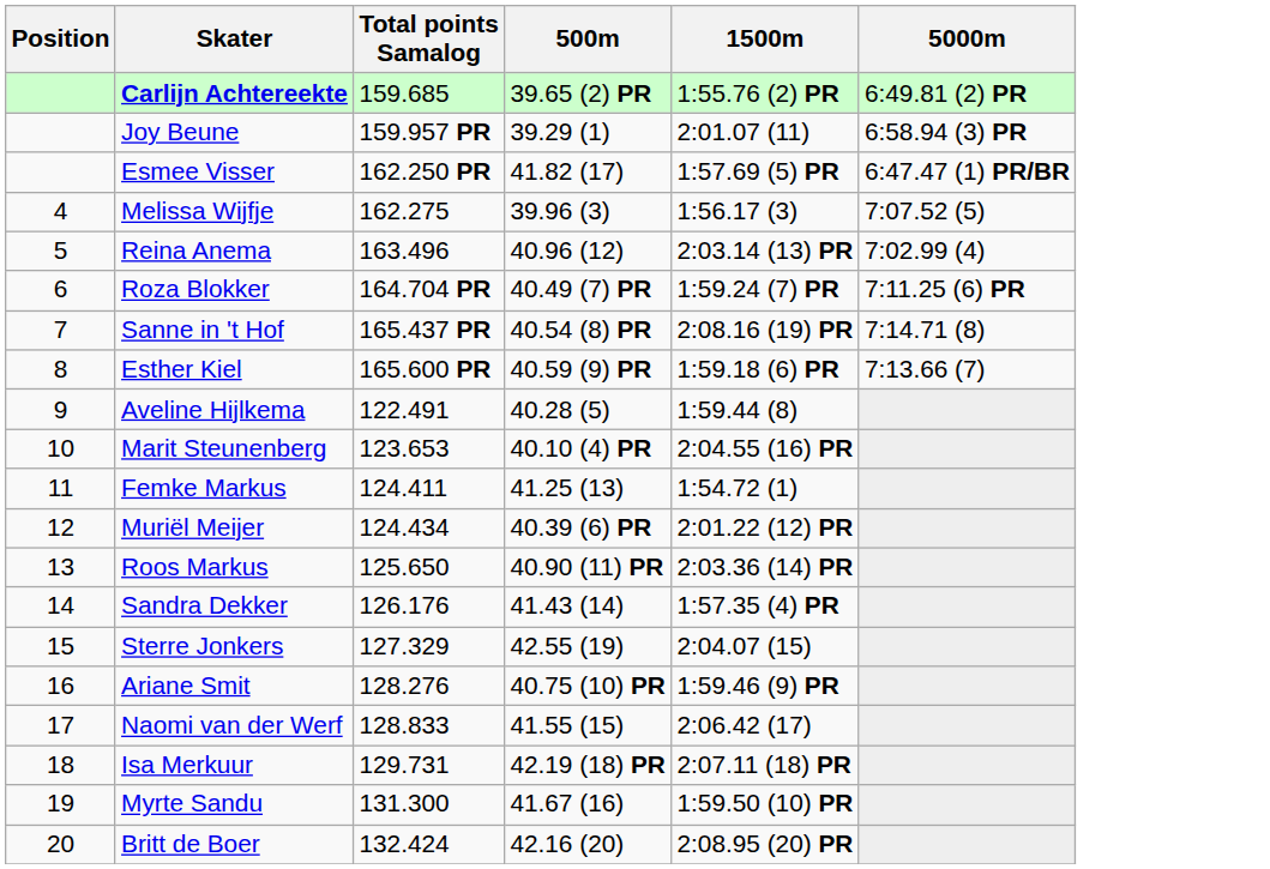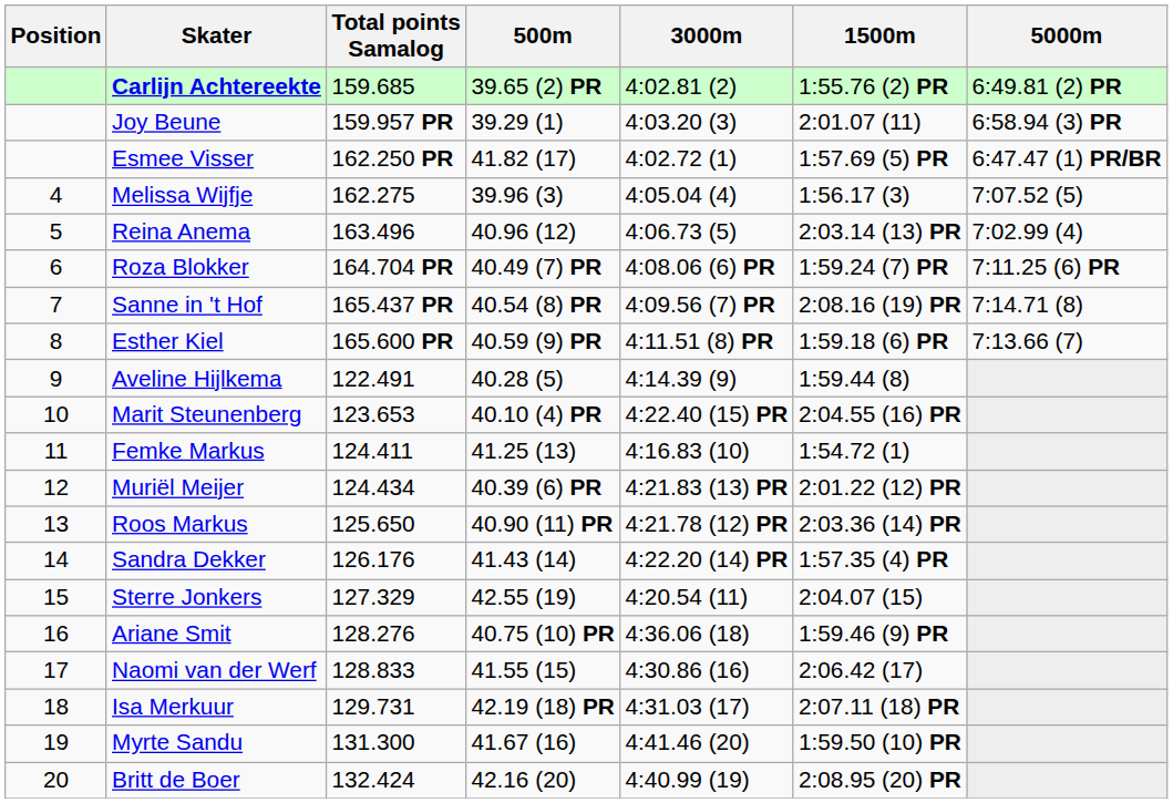 <table class="wikitable">
 <tr>
 <th>Position</th>
 <th>Skater</th>
 <th>Total points <br> Samalog</th>
 <th>500m</th>
+<th>3000m</th>
 <th>1500m</th>
 <th>5000m</th>
 </tr>
 <tr bgcolor=ccffcc>
 <td style="text-align:center"></td>
 <td><strong><a href='#'>Carlijn Achtereekte</a></strong></td>
 <td>159.685</td>
 <td>39.65 (2) <strong>PR</strong></td>
+<td>4:02.81 (2)</td>
 <td>1:55.76 (2) <strong>PR</strong></td>
 <td>6:49.81 (2) <strong>PR </strong></td>
 </tr>
 <tr>
 <td style="text-align:center"></td>
 <td><a href='#'>Joy Beune</a></td>
 <td>159.957 <strong>PR</strong></td>
 <td>39.29 (1)</td>
+<td>4:03.20 (3)</td>
 <td>2:01.07 (11)</td>
 <td>6:58.94 (3) <strong>PR</strong></td>
 </tr>
 <tr>
 <td style="text-align:center"></td>
 <td><a href='#'>Esmee Visser</a></td>
 <td>162.250 <strong>PR</strong></td>
 <td>41.82 (17)</td>
+<td>4:02.72 (1)</td>
 <td>1:57.69 (5) <strong>PR</strong></td>
 <td>6:47.47 (1) <strong>PR/BR</strong></td>
 </tr>
 <tr>
 <td style="text-align:center">4</td>
 <td><a href='#'>Melissa Wijfje</a></td>
 <td>162.275</td>
 <td>39.96 (3)</td>
+<td>4:05.04 (4)</td>
 <td>1:56.17 (3)</td>
 <td>7:07.52 (5)</td>
 </tr>
 <tr>
 <td style="text-align:center">5</td>
 <td><a href='#'>Reina Anema</a></td>
 <td>163.496</td>
 <td>40.96 (12)</td>
+<td>4:06.73 (5)</td>
 <td>2:03.14 (13) <strong>PR</strong></td>
 <td>7:02.99 (4)</td>
 </tr>
 <tr>
 <td style="text-align:center">6</td>
 <td><a href='#'>Roza Blokker</a></td>
 <td>164.704 <strong>PR</strong></td>
 <td>40.49 (7) <strong>PR</strong></td>
+<td>4:08.06 (6) <strong>PR</strong></td>
 <td>1:59.24 (7) <strong>PR</strong></td>
 <td>7:11.25 (6) <strong>PR</strong></td>
 </tr>
 <tr>
 <td style="text-align:center">7</td>
 <td><a href='#'>Sanne in 't Hof</a></td>
 <td>165.437 <strong>PR</strong></td>
 <td>40.54 (8) <strong>PR</strong></td>
+<td>4:09.56 (7) <strong>PR</strong></td>
 <td>2:08.16 (19) <strong>PR</strong></td>
 <td>7:14.71 (8)</td>
 </tr>
 <tr>
 <td style="text-align:center">8</td>
 <td><a href='#'>Esther Kiel</a></td>
 <td>165.600 <strong>PR</strong></td>
 <td>40.59 (9) <strong>PR</strong></td>
+<td>4:11.51 (8) <strong>PR</strong></td>
 <td>1:59.18 (6) <strong>PR</strong></td>
 <td>7:13.66 (7)</td>
 </tr>
 <tr>
 <td style="text-align:center">9</td>
 <td><a href='#'>Aveline Hijlkema</a></td>
 <td>122.491</td>
 <td>40.28 (5)</td>
+<td>4:14.39 (9)</td>
 <td>1:59.44 (8)</td>
 <td bgcolor=#EEEEEE></td>
 </tr>
 <tr>
 <td style="text-align:center">10</td>
 <td><a href='#'>Marit Steunenberg</a></td>
 <td>123.653</td>
 <td>40.10 (4) <strong>PR</strong></td>
+<td>4:22.40 (15) <strong>PR</strong></td>
 <td>2:04.55 (16) <strong>PR</strong></td>
 <td bgcolor=#EEEEEE></td>
 </tr>
 <tr>
 <td style="text-align:center">11</td>
 <td><a href='#'>Femke Markus</a></td>
 <td>124.411</td>
 <td>41.25 (13)</td>
+<td>4:16.83 (10)</td>
 <td>1:54.72 (1)</td>
 <td bgcolor=#EEEEEE></td>
 </tr>
 <tr>
 <td style="text-align:center">12</td>
 <td><a href='#'>Muriël Meijer</a></td>
 <td>124.434</td>
 <td>40.39 (6) <strong>PR</strong></td>
+<td>4:21.83 (13) <strong>PR</strong></td>
 <td>2:01.22 (12) <strong>PR</strong></td>
 <td bgcolor=#EEEEEE></td>
 </tr>
 <tr>
 <td style="text-align:center">13</td>
 <td><a href='#'>Roos Markus</a></td>
 <td>125.650</td>
 <td>40.90 (11) <strong>PR</strong></td>
+<td>4:21.78 (12) <strong>PR</strong></td>
 <td>2:03.36 (14) <strong>PR</strong></td>
 <td bgcolor=#EEEEEE></td>
 </tr>
 <tr>
 <td style="text-align:center">14</td>
 <td><a href='#'>Sandra Dekker</a></td>
 <td>126.176</td>
 <td>41.43 (14)</td>
+<td>4:22.20 (14) <strong>PR</strong></td>
 <td>1:57.35 (4) <strong>PR</strong></td>
 <td bgcolor=#EEEEEE></td>
 </tr>
 <tr>
 <td style="text-align:center">15</td>
 <td><a href='#'>Sterre Jonkers</a></td>
 <td>127.329</td>
 <td>42.55 (19)</td>
+<td>4:20.54 (11)</td>
 <td>2:04.07 (15)</td>
 <td bgcolor=#EEEEEE></td>
 </tr>
 <tr>
 <td style="text-align:center">16</td>
 <td><a href='#'>Ariane Smit</a></td>
 <td>128.276</td>
 <td>40.75 (10) <strong>PR</strong></td>
+<td>4:36.06 (18)</td>
 <td>1:59.46 (9) <strong>PR</strong></td>
 <td bgcolor=#EEEEEE></td>
 </tr>
 <tr>
 <td style="text-align:center">17</td>
 <td><a href='#'>Naomi van der Werf</a></td>
 <td>128.833</td>
 <td>41.55 (15)</td>
+<td>4:30.86 (16)</td>
 <td>2:06.42 (17)</td>
 <td bgcolor=#EEEEEE></td>
 </tr>
 <tr>
 <td style="text-align:center">18</td>
 <td><a href='#'>Isa Merkuur</a></td>
 <td>129.731</td>
 <td>42.19 (18) <strong>PR</strong></td>
+<td>4:31.03 (17)</td>
 <td>2:07.11 (18) <strong>PR</strong></td>
 <td bgcolor=#EEEEEE></td>
 </tr>
 <tr>
 <td style="text-align:center">19</td>
 <td><a href='#'>Myrte Sandu</a></td>
 <td>131.300</td>
 <td>41.67 (16)</td>
+<td>4:41.46 (20)</td>
 <td>1:59.50 (10) <strong>PR</strong></td>
 <td bgcolor=#EEEEEE></td>
 </tr>
 <tr>
 <td style="text-align:center">20</td>
 <td><a href='#'>Britt de Boer</a></td>
 <td>132.424</td>
 <td>42.16 (20)</td>
+<td>4:40.99 (19)</td>
 <td>2:08.95 (20) <strong>PR</strong></td>
 <td bgcolor=#EEEEEE></td>
 </tr>
 </table>
